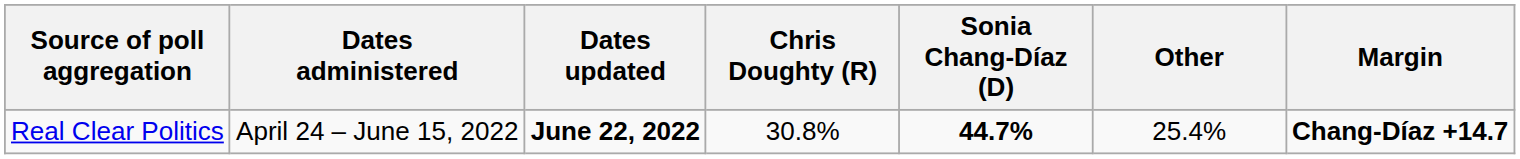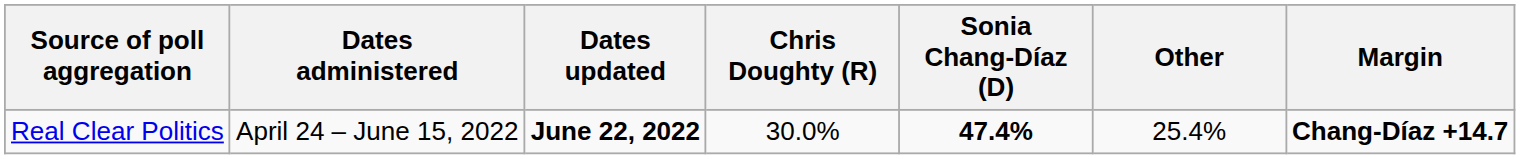 <table class="wikitable sortable" style="text-align:center;font-size:90%;line-height:17px">
 <tr>
 <th>Source of poll<br>aggregation</th>
 <th>Dates<br>administered</th>
 <th>Dates<br>updated</th>
 <th style="width:100px;">Chris<br>Doughty (R)</th>
 <th style="width:100px;">Sonia<br>Chang-Díaz (D)</th>
 <th style="width:100px;">Other<br></th>
 <th>Margin</th>
 </tr>
 <tr>
 <td><a href='#'>Real Clear Politics</a></td>
 <td>April 24 – June 15, 2022</td>
 <td><strong>June 22, 2022</strong></td>
-<td>30.8%</td>
-<td><strong>44.7%</strong></td>
+<td>30.0%</td>
+<td><strong>47.4%</strong></td>
 <td>25.4%</td>
 <td><strong>Chang-Díaz +14.7</strong></td>
 </tr>
 </table>
